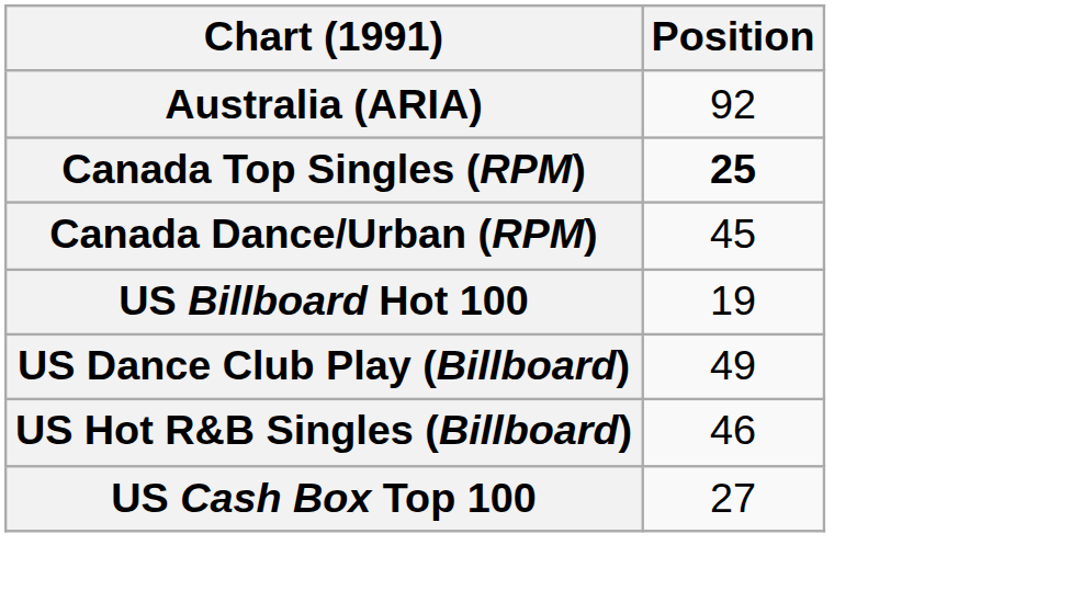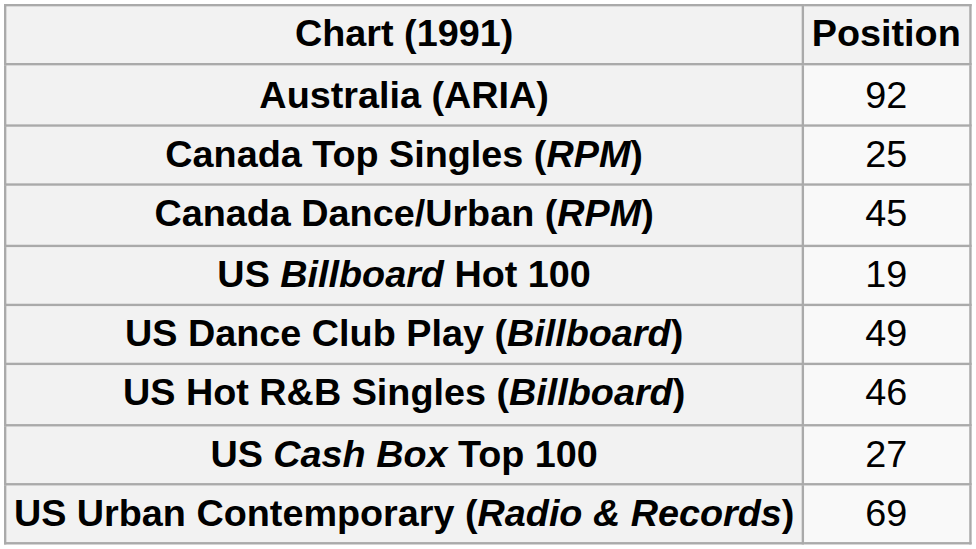 <table class="wikitable sortable plainrowheaders" style="text-align:center">
 <tr>
 <th scope="col">Chart (1991)</th>
 <th scope="col">Position</th>
 </tr>
 <tr>
 <th scope="row">Australia (ARIA)</th>
 <td>92</td>
 </tr>
 <tr>
 <th scope="row">Canada Top Singles (<em>RPM</em>)</th>
-<td><strong>25</strong></td>
+<td>25</td>
 </tr>
 <tr>
 <th scope="row">Canada Dance/Urban (<em>RPM</em>)</th>
 <td>45</td>
 </tr>
 <tr>
 <th scope="row">US <em>Billboard</em> Hot 100</th>
 <td>19</td>
 </tr>
 <tr>
 <th scope="row">US Dance Club Play (<em>Billboard</em>)</th>
 <td>49</td>
 </tr>
 <tr>
 <th scope="row">US Hot R&B Singles (<em>Billboard</em>)</th>
 <td>46</td>
 </tr>
 <tr>
 <th scope="row">US <em>Cash Box</em> Top 100</th>
 <td>27</td>
 </tr>
+<tr>
+<th scope="row">US Urban Contemporary (<em>Radio & Records</em>)</th>
+<td>69</td>
+</tr>
 </table>
